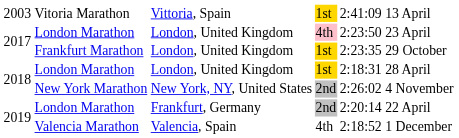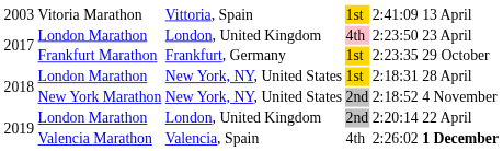 <table>
 <tr>
 <td>2003</td>
 <td>Vitoria Marathon</td>
 <td><a href='#'>Vittoria</a>, Spain</td>
 <td bgcolor=gold>1st</td>
 <td>2:41:09</td>
 <td>13 April</td>
 </tr>
 <tr>
 <td rowspan=2>2017</td>
 <td><a href='#'>London Marathon</a></td>
 <td><a href='#'>London</a>, United Kingdom</td>
 <td style="background: pink;">4th</td>
 <td>2:23:50</td>
 <td>23 April</td>
 </tr>
 <tr>
 <td><a href='#'>Frankfurt Marathon</a></td>
-<td><a href='#'>London</a>, United Kingdom</td>
+<td><a href='#'>Frankfurt</a>, Germany</td>
 <td bgcolor=gold>1st</td>
 <td>2:23:35</td>
 <td>29 October</td>
 </tr>
 <tr>
 <td rowspan=2>2018</td>
 <td><a href='#'>London Marathon</a></td>
-<td><a href='#'>London</a>, United Kingdom</td>
+<td><a href='#'>New York, NY</a>, United States</td>
 <td bgcolor=gold>1st</td>
 <td>2:18:31</td>
 <td>28 April</td>
 </tr>
 <tr>
 <td><a href='#'>New York Marathon</a></td>
 <td><a href='#'>New York, NY</a>, United States</td>
 <td bgcolor=silver>2nd</td>
-<td>2:26:02</td>
+<td>2:18:52</td>
 <td>4 November</td>
 </tr>
 <tr>
 <td rowspan=2>2019</td>
 <td><a href='#'>London Marathon</a></td>
-<td><a href='#'>Frankfurt</a>, Germany</td>
+<td><a href='#'>London</a>, United Kingdom</td>
 <td bgcolor=silver>2nd</td>
 <td>2:20:14</td>
 <td>22 April</td>
 </tr>
 <tr>
 <td><a href='#'>Valencia Marathon</a></td>
 <td><a href='#'>Valencia</a>, Spain</td>
 <td>4th</td>
-<td>2:18:52</td>
-<td>1 December</td>
+<td>2:26:02</td>
+<td><strong>1 December</strong></td>
 </tr>
 </table>
